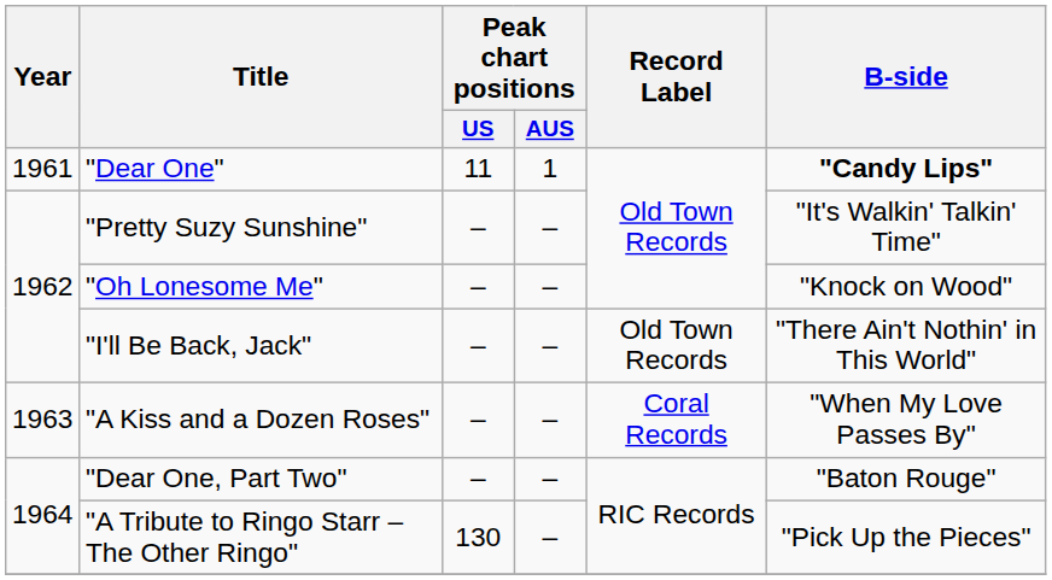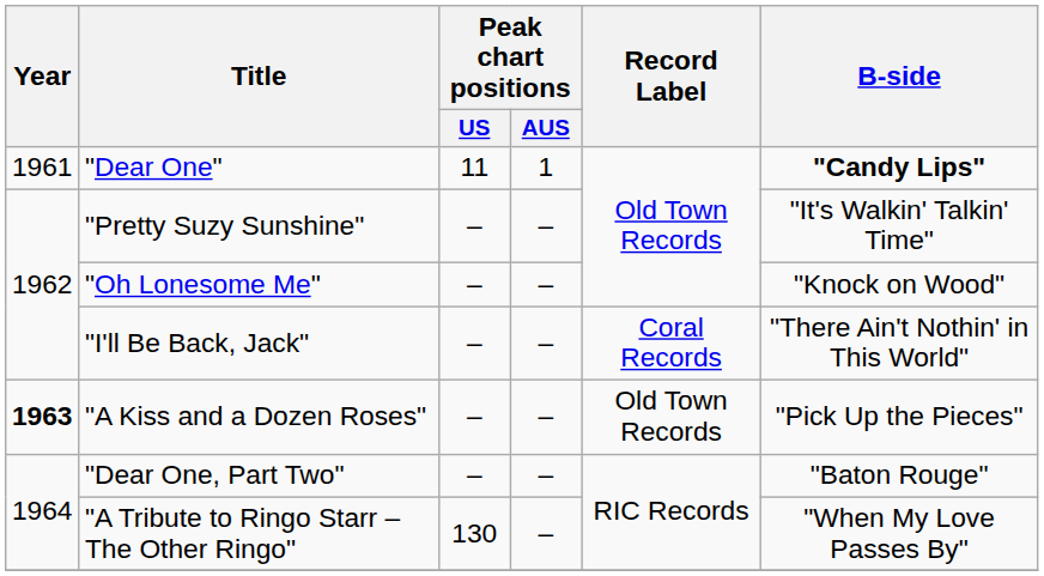 <table class="wikitable" style=text-align:center;>
 <tr>
 <th rowspan="2">Year</th>
 <th rowspan="2">Title</th>
 <th colspan="2">Peak chart<br>positions</th>
 <th rowspan="2">Record Label</th>
 <th rowspan="2"><a href='#'>B-side</a></th>
 </tr>
 <tr style="font-size:smaller;">
 <th align=centre><a href='#'>US</a></th>
 <th align=centre><a href='#'>AUS</a></th>
 </tr>
 <tr>
 <td rowspan="1">1961</td>
 <td align=left>"<a href='#'>Dear One</a>"</td>
 <td>11</td>
 <td>1</td>
 <td rowspan="3"><a href='#'>Old Town Records</a></td>
 <td><strong>"Candy Lips"</strong></td>
 </tr>
 <tr>
 <td rowspan="3">1962</td>
 <td align=left>"Pretty Suzy Sunshine"</td>
 <td>–</td>
 <td>–</td>
 <td>"It's Walkin' Talkin' Time"</td>
 </tr>
 <tr>
 <td align=left>"<a href='#'>Oh Lonesome Me</a>"</td>
 <td>–</td>
 <td>–</td>
 <td>"Knock on Wood"</td>
 </tr>
 <tr>
 <td align=left>"I'll Be Back, Jack"</td>
 <td>–</td>
 <td>–</td>
-<td rowspan="1">Old Town Records</td>
+<td rowspan="1"><a href='#'>Coral Records</a></td>
 <td>"There Ain't Nothin' in This World"</td>
 </tr>
 <tr>
-<td rowspan="1">1963</td>
+<td rowspan="1"><strong>1963</strong></td>
 <td align=left>"A Kiss and a Dozen Roses"</td>
 <td>–</td>
 <td>–</td>
-<td rowspan="1"><a href='#'>Coral Records</a></td>
-<td>"When My Love Passes By"</td>
+<td rowspan="1">Old Town Records</td>
+<td>"Pick Up the Pieces"</td>
 </tr>
 <tr>
 <td rowspan="2">1964</td>
 <td align=left>"Dear One, Part Two"</td>
 <td>–</td>
 <td>–</td>
 <td rowspan="2">RIC Records</td>
 <td>"Baton Rouge"</td>
 </tr>
 <tr>
 <td align=left>"A Tribute to Ringo Starr – The Other Ringo"</td>
 <td>130</td>
 <td>–</td>
-<td>"Pick Up the Pieces"</td>
+<td>"When My Love Passes By"</td>
 </tr>
 <tr>
 </tr>
 </table>
